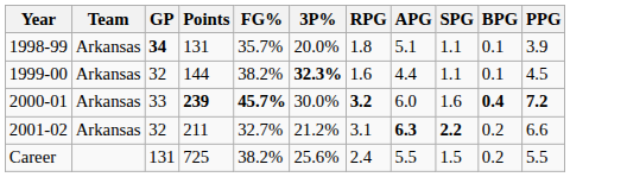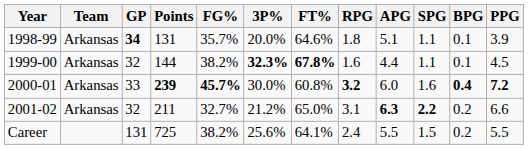 <table class="wikitable">
 <tr>
 <th>Year</th>
 <th>Team</th>
 <th>GP</th>
 <th>Points</th>
 <th>FG%</th>
 <th>3P%</th>
+<th>FT%</th>
 <th>RPG</th>
 <th>APG</th>
 <th>SPG</th>
 <th>BPG</th>
 <th>PPG</th>
 </tr>
 <tr>
 <td>1998-99</td>
 <td>Arkansas</td>
 <td><strong>34</strong></td>
 <td>131</td>
 <td>35.7%</td>
 <td>20.0%</td>
+<td>64.6%</td>
 <td>1.8</td>
 <td>5.1</td>
 <td>1.1</td>
 <td>0.1</td>
 <td>3.9</td>
 </tr>
 <tr>
 <td>1999-00</td>
 <td>Arkansas</td>
 <td>32</td>
 <td>144</td>
 <td>38.2%</td>
 <td><strong>32.3%</strong></td>
+<td><strong>67.8%</strong></td>
 <td>1.6</td>
 <td>4.4</td>
 <td>1.1</td>
 <td>0.1</td>
 <td>4.5</td>
 </tr>
 <tr>
 <td>2000-01</td>
 <td>Arkansas</td>
 <td>33</td>
 <td><strong>239</strong></td>
 <td><strong>45.7%</strong></td>
 <td>30.0%</td>
+<td>60.8%</td>
 <td><strong>3.2</strong></td>
 <td>6.0</td>
 <td>1.6</td>
 <td><strong>0.4</strong></td>
 <td><strong>7.2</strong></td>
 </tr>
 <tr>
 <td>2001-02</td>
 <td>Arkansas</td>
 <td>32</td>
 <td>211</td>
 <td>32.7%</td>
 <td>21.2%</td>
+<td>65.0%</td>
 <td>3.1</td>
 <td><strong>6.3</strong></td>
 <td><strong>2.2</strong></td>
 <td>0.2</td>
 <td>6.6</td>
 </tr>
 <tr>
 <td>Career</td>
 <td></td>
 <td>131</td>
 <td>725</td>
 <td>38.2%</td>
 <td>25.6%</td>
+<td>64.1%</td>
 <td>2.4</td>
 <td>5.5</td>
 <td>1.5</td>
 <td>0.2</td>
 <td>5.5</td>
 </tr>
 </table>
